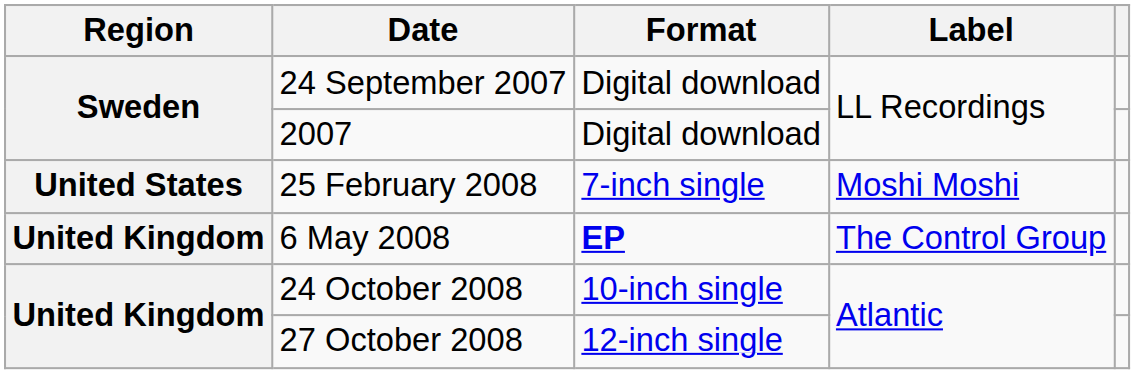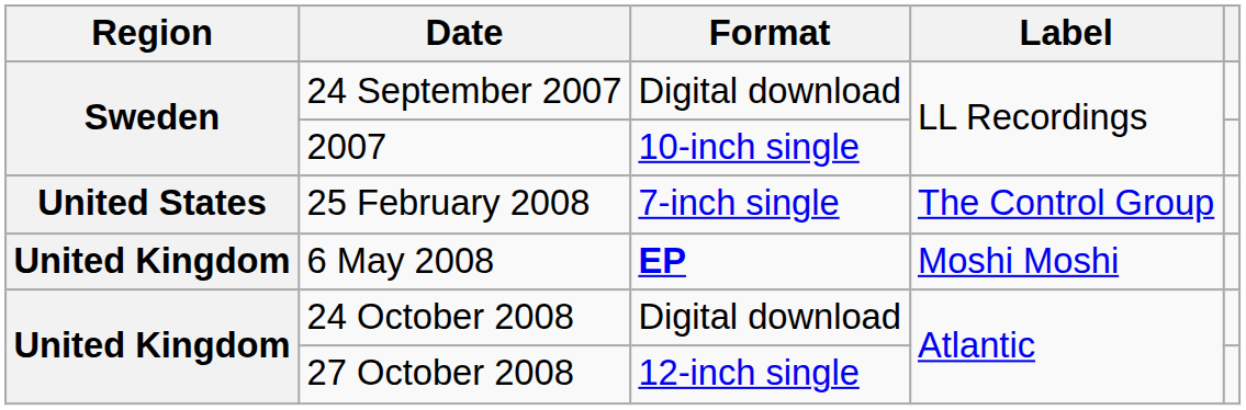 <table class="wikitable plainrowheaders">
 <tr>
 <th scope="col">Region</th>
 <th scope="col">Date</th>
 <th scope="col">Format</th>
 <th scope="col">Label</th>
 <th scope="col"></th>
 </tr>
 <tr>
 <th scope="row" rowspan="2">Sweden</th>
 <td>24 September 2007</td>
 <td>Digital download</td>
 <td rowspan="2">LL Recordings</td>
 <td align="center"></td>
 </tr>
 <tr>
 <td>2007</td>
-<td>Digital download</td>
+<td><a href='#'>10-inch single</a></td>
 <td align="center"></td>
 </tr>
 <tr>
 <th scope="row">United States</th>
 <td>25 February 2008</td>
 <td><a href='#'>7-inch single</a></td>
-<td><a href='#'>Moshi Moshi</a></td>
+<td><a href='#'>The Control Group</a></td>
 <td align="center"></td>
 </tr>
 <tr>
 <th scope="row">United Kingdom</th>
 <td>6 May 2008</td>
 <td><strong><a href='#'>EP</a></strong></td>
-<td><a href='#'>The Control Group</a></td>
+<td><a href='#'>Moshi Moshi</a></td>
 <td align="center"></td>
 </tr>
 <tr>
 <th scope="row" rowspan="2">United Kingdom</th>
 <td>24 October 2008</td>
-<td><a href='#'>10-inch single</a></td>
+<td>Digital download</td>
 <td rowspan="2"><a href='#'>Atlantic</a></td>
 <td align="center"></td>
 </tr>
 <tr>
 <td>27 October 2008</td>
 <td><a href='#'>12-inch single</a></td>
 <td align="center"></td>
 </tr>
 </table>
